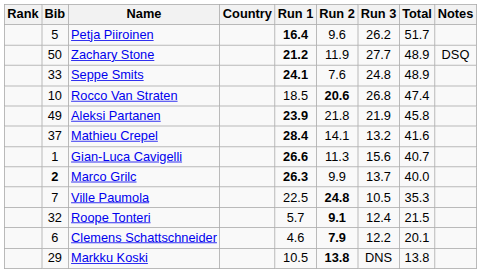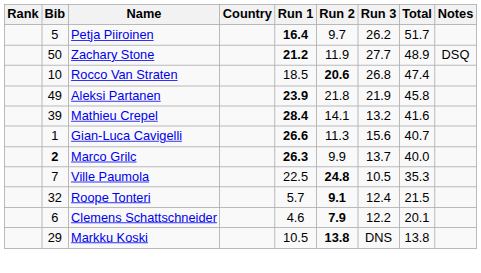 <table class="wikitable sortable" style="text-align:center">
 <tr>
 <th>Rank</th>
 <th>Bib</th>
 <th>Name</th>
 <th>Country</th>
 <th>Run 1</th>
 <th>Run 2</th>
 <th>Run 3</th>
 <th>Total</th>
 <th>Notes</th>
 </tr>
 <tr>
 <td></td>
 <td>5</td>
 <td align=left><a href='#'>Petja Piiroinen</a></td>
 <td align=left></td>
 <td><strong>16.4</strong></td>
-<td>9.6</td>
+<td>9.7</td>
 <td>26.2</td>
 <td>51.7</td>
 <td></td>
 </tr>
 <tr>
 <td></td>
 <td>50</td>
 <td align=left><a href='#'>Zachary Stone</a></td>
 <td align=left></td>
 <td><strong>21.2</strong></td>
 <td>11.9</td>
 <td>27.7</td>
 <td>48.9</td>
 <td>DSQ</td>
-</tr>
-<tr>
-<td></td>
-<td>33</td>
-<td align=left><a href='#'>Seppe Smits</a></td>
-<td align=left></td>
-<td><strong>24.1</strong></td>
-<td>7.6</td>
-<td>24.8</td>
-<td>48.9</td>
-<td></td>
 </tr>
 <tr>
 <td></td>
 <td>10</td>
 <td align=left><a href='#'>Rocco Van Straten</a></td>
 <td align=left></td>
 <td>18.5</td>
 <td><strong>20.6</strong></td>
 <td>26.8</td>
 <td>47.4</td>
 <td></td>
 </tr>
 <tr>
 <td></td>
 <td>49</td>
 <td align=left><a href='#'>Aleksi Partanen</a></td>
 <td align=left></td>
 <td><strong>23.9</strong></td>
 <td>21.8</td>
 <td>21.9</td>
 <td>45.8</td>
 <td></td>
 </tr>
 <tr>
 <td></td>
-<td>37</td>
+<td>39</td>
 <td align=left><a href='#'>Mathieu Crepel</a></td>
 <td align=left></td>
 <td><strong>28.4</strong></td>
 <td>14.1</td>
 <td>13.2</td>
 <td>41.6</td>
 <td></td>
 </tr>
 <tr>
 <td></td>
 <td>1</td>
 <td align=left><a href='#'>Gian-Luca Cavigelli</a></td>
 <td align=left></td>
 <td><strong>26.6</strong></td>
 <td>11.3</td>
 <td>15.6</td>
 <td>40.7</td>
 <td></td>
 </tr>
 <tr>
 <td></td>
 <td><strong>2</strong></td>
 <td align=left><a href='#'>Marco Grilc</a></td>
 <td align=left></td>
 <td><strong>26.3</strong></td>
 <td>9.9</td>
 <td>13.7</td>
 <td>40.0</td>
 <td></td>
 </tr>
 <tr>
 <td></td>
 <td>7</td>
 <td align=left><a href='#'>Ville Paumola</a></td>
 <td align=left></td>
 <td>22.5</td>
 <td><strong>24.8</strong></td>
 <td>10.5</td>
 <td>35.3</td>
 <td></td>
 </tr>
 <tr>
 <td></td>
 <td>32</td>
 <td align=left><a href='#'>Roope Tonteri</a></td>
 <td align=left></td>
 <td>5.7</td>
 <td><strong>9.1</strong></td>
 <td>12.4</td>
 <td>21.5</td>
 <td></td>
 </tr>
 <tr>
 <td></td>
 <td>6</td>
 <td align=left><a href='#'>Clemens Schattschneider</a></td>
 <td align=left></td>
 <td>4.6</td>
 <td><strong>7.9</strong></td>
 <td>12.2</td>
 <td>20.1</td>
 <td></td>
 </tr>
 <tr>
 <td></td>
 <td>29</td>
 <td align=left><a href='#'>Markku Koski</a></td>
 <td align=left></td>
 <td>10.5</td>
 <td><strong>13.8</strong></td>
 <td>DNS</td>
 <td>13.8</td>
 <td></td>
 </tr>
 </table>
